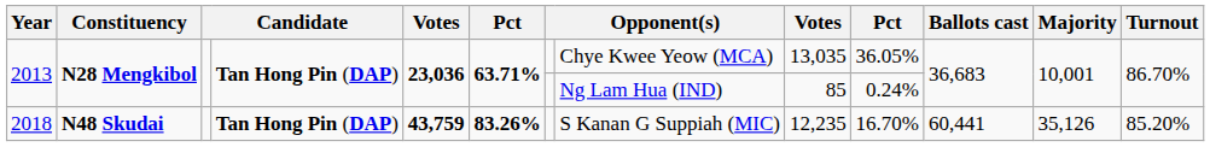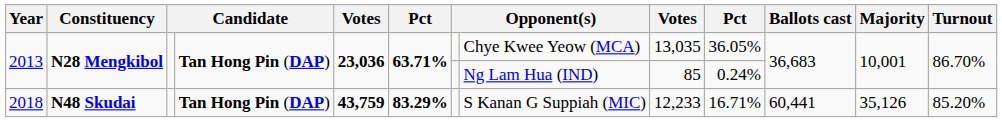 <table class="wikitable" style="margin:0.5em ; font-size:95%">
 <tr>
 <th>Year</th>
 <th>Constituency</th>
 <th colspan=2>Candidate</th>
 <th>Votes</th>
 <th>Pct</th>
 <th colspan=2>Opponent(s)</th>
 <th>Votes</th>
 <th>Pct</th>
 <th>Ballots cast</th>
 <th>Majority</th>
 <th>Turnout</th>
 </tr>
 <tr>
 <td rowspan=2><a href='#'>2013</a></td>
 <td rowspan=2><strong>N28 <a href='#'>Mengkibol</a></strong></td>
 <td rowspan=2 ></td>
 <td rowspan=2><strong>Tan Hong Pin</strong> (<a href='#'><strong>DAP</strong></a>)</td>
 <td rowspan=2 align="right"><strong>23,036</strong></td>
 <td rowspan=2><strong>63.71%</strong></td>
 <td></td>
 <td>Chye Kwee Yeow (<a href='#'>MCA</a>)</td>
 <td align="right">13,035</td>
 <td>36.05%</td>
 <td rowspan=2>36,683</td>
 <td rowspan=2>10,001</td>
 <td rowspan=2>86.70%</td>
 </tr>
 <tr>
 <td></td>
 <td><a href='#'>Ng Lam Hua</a> (<a href='#'>IND</a>)</td>
 <td align="right">85</td>
 <td align=right>0.24%</td>
 </tr>
 <tr>
 <td><a href='#'>2018</a></td>
 <td><strong>N48 <a href='#'>Skudai</a></strong></td>
 <td></td>
 <td><strong>Tan Hong Pin</strong> (<a href='#'><strong>DAP</strong></a>)</td>
 <td align="right"><strong>43,759</strong></td>
-<td><strong>83.26%</strong></td>
+<td><strong>83.29%</strong></td>
 <td></td>
 <td>S Kanan G Suppiah (<a href='#'>MIC</a>)</td>
-<td align="right">12,235</td>
-<td>16.70%</td>
+<td align="right">12,233</td>
+<td>16.71%</td>
 <td>60,441</td>
 <td>35,126</td>
 <td>85.20%</td>
 </tr>
 </table>
